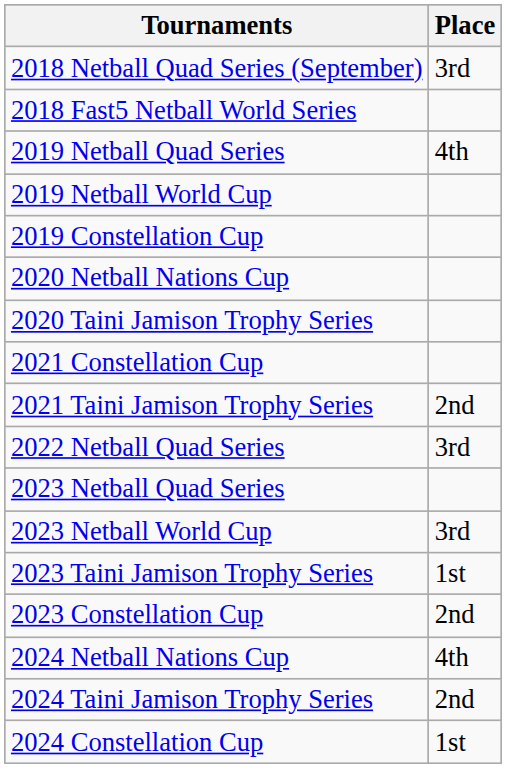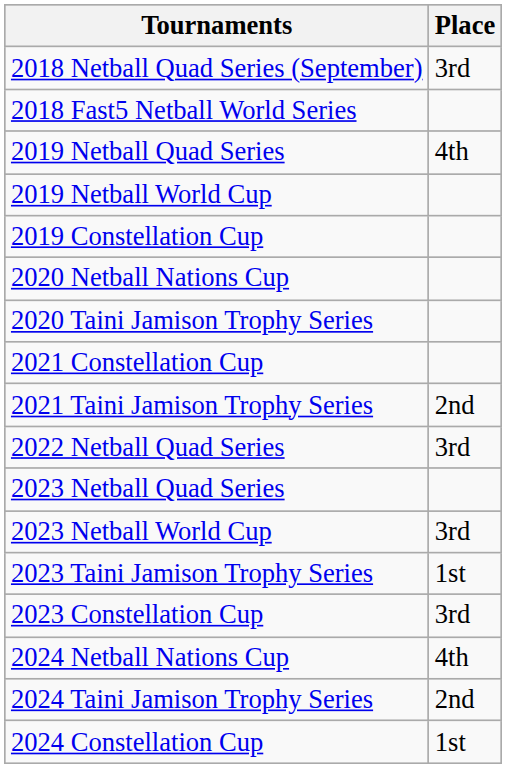 <table class="wikitable collapsible">
 <tr>
 <th>Tournaments</th>
 <th>Place</th>
 </tr>
 <tr>
 <td><a href='#'>2018 Netball Quad Series (September)</a></td>
 <td>3rd</td>
 </tr>
 <tr>
 <td><a href='#'>2018 Fast5 Netball World Series</a></td>
 <td></td>
 </tr>
 <tr>
 <td><a href='#'>2019 Netball Quad Series</a></td>
 <td>4th</td>
 </tr>
 <tr>
 <td><a href='#'>2019 Netball World Cup</a></td>
 <td></td>
 </tr>
 <tr>
 <td><a href='#'>2019 Constellation Cup</a></td>
 <td></td>
 </tr>
 <tr>
 <td><a href='#'>2020 Netball Nations Cup</a></td>
 <td></td>
 </tr>
 <tr>
 <td><a href='#'>2020 Taini Jamison Trophy Series</a></td>
 <td></td>
 </tr>
 <tr>
 <td><a href='#'>2021 Constellation Cup</a></td>
 <td></td>
 </tr>
 <tr>
 <td><a href='#'>2021 Taini Jamison Trophy Series</a></td>
 <td>2nd</td>
 </tr>
 <tr>
 <td><a href='#'>2022 Netball Quad Series</a></td>
 <td>3rd</td>
 </tr>
 <tr>
 <td><a href='#'>2023 Netball Quad Series</a></td>
 <td></td>
 </tr>
 <tr>
 <td><a href='#'>2023 Netball World Cup</a></td>
 <td>3rd</td>
 </tr>
 <tr>
 <td><a href='#'>2023 Taini Jamison Trophy Series</a></td>
 <td>1st</td>
 </tr>
 <tr>
 <td><a href='#'>2023 Constellation Cup</a></td>
-<td>2nd</td>
+<td>3rd</td>
 </tr>
 <tr>
 <td><a href='#'>2024 Netball Nations Cup</a></td>
 <td>4th</td>
 </tr>
 <tr>
 <td><a href='#'>2024 Taini Jamison Trophy Series</a></td>
 <td>2nd</td>
 </tr>
 <tr>
 <td><a href='#'>2024 Constellation Cup</a></td>
 <td>1st</td>
 </tr>
 <tr>
 </tr>
 </table>
